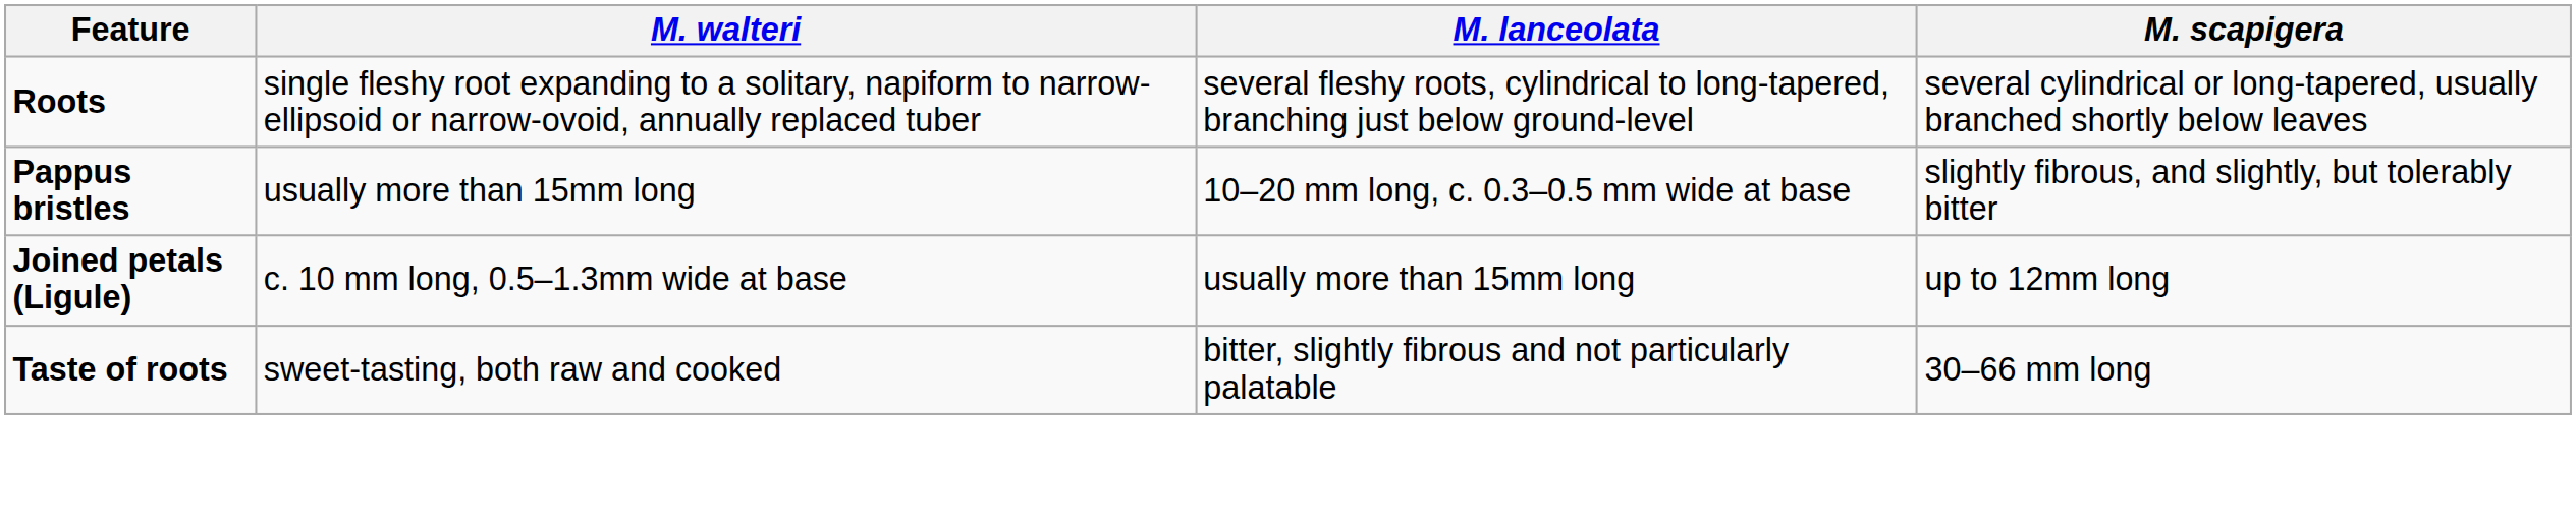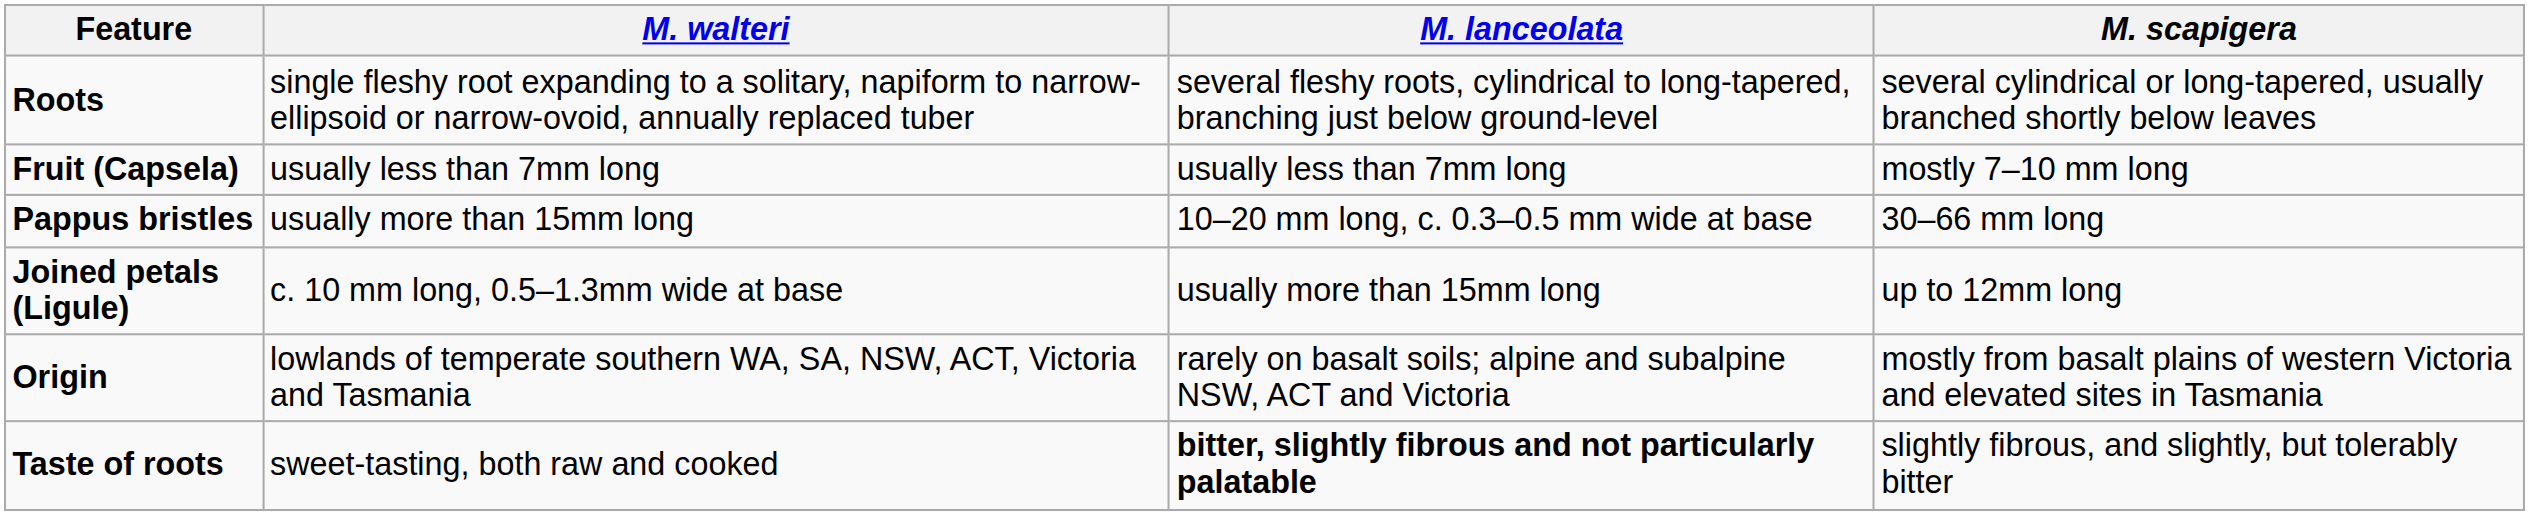 <table class="wikitable">
 <tr>
 <th>Feature</th>
 <th><em><a href='#'>M. walteri</a></em></th>
 <th><em><a href='#'>M. lanceolata</a></em></th>
 <th><em>M. scapigera</em></th>
 </tr>
 <tr>
 <td><strong>Roots</strong></td>
 <td>single fleshy root expanding to a solitary, napiform to narrow-ellipsoid or narrow-ovoid, annually replaced tuber</td>
 <td>several fleshy roots, cylindrical to long-tapered, branching just below ground-level</td>
 <td>several cylindrical or long-tapered, usually branched shortly below leaves</td>
 </tr>
 <tr>
+<td><strong>Fruit (Capsela)</strong></td>
+<td>usually less than 7mm long</td>
+<td>usually less than 7mm long</td>
+<td>mostly 7–10 mm long</td>
+</tr>
+<tr>
 <td><strong>Pappus bristles</strong></td>
 <td>usually more than 15mm long</td>
 <td>10–20 mm long, c. 0.3–0.5 mm wide at base</td>
-<td>slightly fibrous, and slightly, but tolerably bitter</td>
+<td>30–66 mm long</td>
 </tr>
 <tr>
 <td><strong>Joined petals (Ligule)</strong></td>
 <td>c. 10 mm long, 0.5–1.3mm wide at base</td>
 <td>usually more than 15mm long</td>
 <td>up to 12mm long</td>
 </tr>
 <tr>
+<td><strong>Origin</strong></td>
+<td>lowlands of temperate southern WA, SA, NSW, ACT, Victoria and Tasmania</td>
+<td>rarely on basalt soils; alpine and subalpine NSW, ACT and Victoria</td>
+<td>mostly from basalt plains of western Victoria and elevated sites in Tasmania</td>
+</tr>
+<tr>
 <td><strong>Taste of roots</strong></td>
 <td>sweet-tasting, both raw and cooked</td>
-<td>bitter, slightly fibrous and not particularly palatable</td>
-<td>30–66 mm long</td>
+<td><strong>bitter, slightly fibrous and not particularly palatable</strong></td>
+<td>slightly fibrous, and slightly, but tolerably bitter</td>
 </tr>
 <tr>
 </tr>
 </table>
